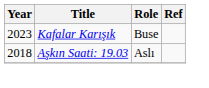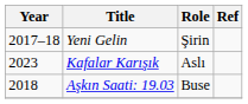 <table class="wikitable">
 <tr>
 <th>Year</th>
 <th>Title</th>
 <th>Role</th>
 <th>Ref</th>
 </tr>
 <tr>
+<td>2017–18</td>
+<td><em>Yeni Gelin</em></td>
+<td>Şirin</td>
+<td></td>
+</tr>
+<tr>
 <td>2023</td>
 <td><em><a href='#'>Kafalar Karışık</a></em></td>
-<td>Buse</td>
+<td>Aslı</td>
 <td></td>
 </tr>
 <tr>
 <td>2018</td>
 <td><em><a href='#'>Aşkın Saati: 19.03</a></em></td>
-<td>Aslı</td>
+<td>Buse</td>
 <td></td>
 </tr>
 <tr>
 </tr>
 </table>
